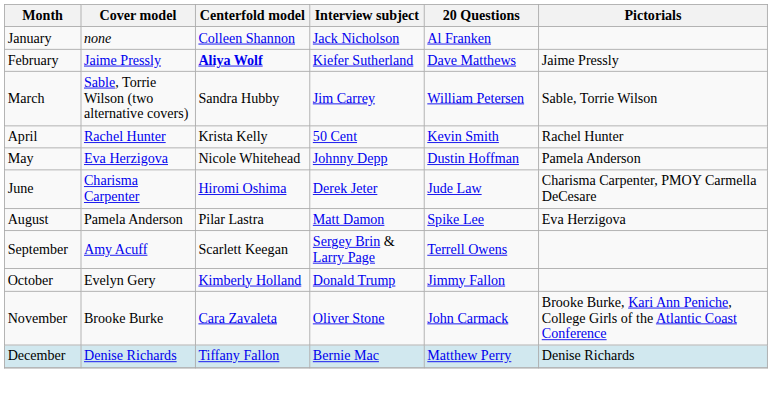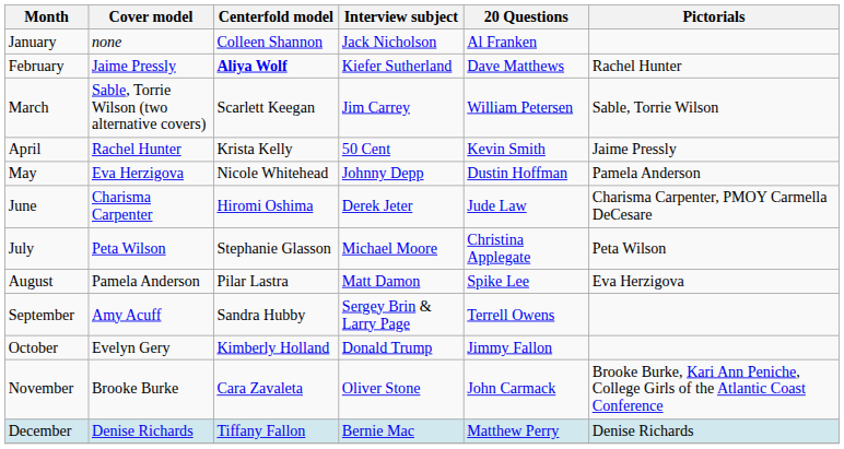 <table class="wikitable">
 <tr>
 <th width="10%">Month</th>
 <th width="15%">Cover model</th>
 <th width="15%">Centerfold model</th>
 <th width="15%">Interview subject</th>
 <th width="15%">20 Questions</th>
 <th width="30%">Pictorials</th>
 </tr>
 <tr>
 <td>January</td>
 <td><em>none</em></td>
 <td><a href='#'>Colleen Shannon</a></td>
 <td><a href='#'>Jack Nicholson</a></td>
 <td><a href='#'>Al Franken</a></td>
 <td></td>
 </tr>
 <tr>
 <td>February</td>
 <td><a href='#'>Jaime Pressly</a></td>
 <td><strong><a href='#'>Aliya Wolf</a></strong></td>
 <td><a href='#'>Kiefer Sutherland</a></td>
 <td><a href='#'>Dave Matthews</a></td>
-<td>Jaime Pressly</td>
+<td>Rachel Hunter</td>
 </tr>
 <tr>
 <td>March</td>
 <td><a href='#'>Sable</a>, Torrie Wilson (two alternative covers)</td>
-<td>Sandra Hubby</td>
+<td>Scarlett Keegan</td>
 <td><a href='#'>Jim Carrey</a></td>
 <td><a href='#'>William Petersen</a></td>
 <td>Sable, Torrie Wilson</td>
 </tr>
 <tr>
 <td>April</td>
 <td><a href='#'>Rachel Hunter</a></td>
 <td>Krista Kelly</td>
 <td><a href='#'>50 Cent</a></td>
 <td><a href='#'>Kevin Smith</a></td>
-<td>Rachel Hunter</td>
+<td>Jaime Pressly</td>
 </tr>
 <tr>
 <td>May</td>
 <td><a href='#'>Eva Herzigova</a></td>
 <td>Nicole Whitehead</td>
 <td><a href='#'>Johnny Depp</a></td>
 <td><a href='#'>Dustin Hoffman</a></td>
 <td>Pamela Anderson</td>
 </tr>
 <tr>
 <td>June</td>
 <td><a href='#'>Charisma Carpenter</a></td>
 <td><a href='#'>Hiromi Oshima</a></td>
 <td><a href='#'>Derek Jeter</a></td>
 <td><a href='#'>Jude Law</a></td>
 <td>Charisma Carpenter, PMOY Carmella DeCesare</td>
 </tr>
 <tr>
+<td>July</td>
+<td><a href='#'>Peta Wilson</a></td>
+<td>Stephanie Glasson</td>
+<td><a href='#'>Michael Moore</a></td>
+<td><a href='#'>Christina Applegate</a></td>
+<td>Peta Wilson</td>
+</tr>
+<tr>
 <td>August</td>
 <td>Pamela Anderson</td>
 <td>Pilar Lastra</td>
 <td><a href='#'>Matt Damon</a></td>
 <td><a href='#'>Spike Lee</a></td>
 <td>Eva Herzigova</td>
 </tr>
 <tr>
 <td>September</td>
 <td><a href='#'>Amy Acuff</a></td>
-<td>Scarlett Keegan</td>
+<td>Sandra Hubby</td>
 <td><a href='#'>Sergey Brin</a> & <a href='#'>Larry Page</a></td>
 <td><a href='#'>Terrell Owens</a></td>
 <td></td>
 </tr>
 <tr>
 <td>October</td>
 <td>Evelyn Gery</td>
 <td><a href='#'>Kimberly Holland</a></td>
 <td><a href='#'>Donald Trump</a></td>
 <td><a href='#'>Jimmy Fallon</a></td>
 <td></td>
 </tr>
 <tr>
 <td>November</td>
 <td>Brooke Burke</td>
 <td><a href='#'>Cara Zavaleta</a></td>
 <td><a href='#'>Oliver Stone</a></td>
 <td><a href='#'>John Carmack</a></td>
 <td>Brooke Burke, <a href='#'>Kari Ann Peniche</a>, College Girls of the <a href='#'>Atlantic Coast Conference</a></td>
 </tr>
 <tr style="background:#D1E8EF;">
 <td>December</td>
 <td><a href='#'>Denise Richards</a></td>
 <td><a href='#'>Tiffany Fallon</a></td>
 <td><a href='#'>Bernie Mac</a></td>
 <td><a href='#'>Matthew Perry</a></td>
 <td>Denise Richards</td>
 </tr>
 <tr>
 </tr>
 </table>
